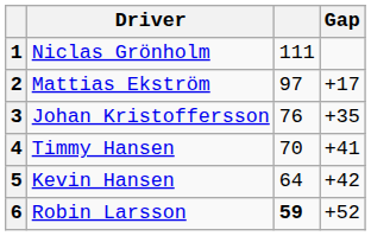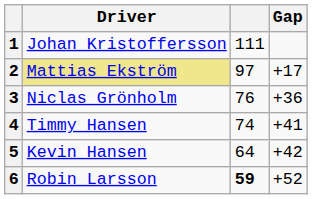 <table class="wikitable" style="font-size: 95%;">
 <tr>
 <th></th>
 <th>Driver</th>
 <th></th>
 <th>Gap</th>
 </tr>
 <tr>
 <th>1</th>
-<td> <a href='#'>Niclas Grönholm</a></td>
+<td> <a href='#'>Johan Kristoffersson</a></td>
 <td>111</td>
 <td></td>
 </tr>
 <tr>
 <th>2</th>
-<td> <a href='#'>Mattias Ekström</a></td>
+<td style="background: khaki;"> <a href='#'>Mattias Ekström</a></td>
 <td>97</td>
 <td align="right">+17</td>
 </tr>
 <tr>
 <th>3</th>
-<td> <a href='#'>Johan Kristoffersson</a></td>
+<td> <a href='#'>Niclas Grönholm</a></td>
 <td>76</td>
-<td align="right">+35</td>
+<td align="right">+36</td>
 </tr>
 <tr>
 <th>4</th>
 <td> <a href='#'>Timmy Hansen</a></td>
-<td>70</td>
+<td>74</td>
 <td align="right">+41</td>
 </tr>
 <tr>
 <th>5</th>
 <td> <a href='#'>Kevin Hansen</a></td>
 <td>64</td>
 <td align="right">+42</td>
 </tr>
 <tr>
 <th>6</th>
 <td> <a href='#'>Robin Larsson</a></td>
 <td><strong>59</strong></td>
 <td align="right">+52</td>
 </tr>
 </table>
